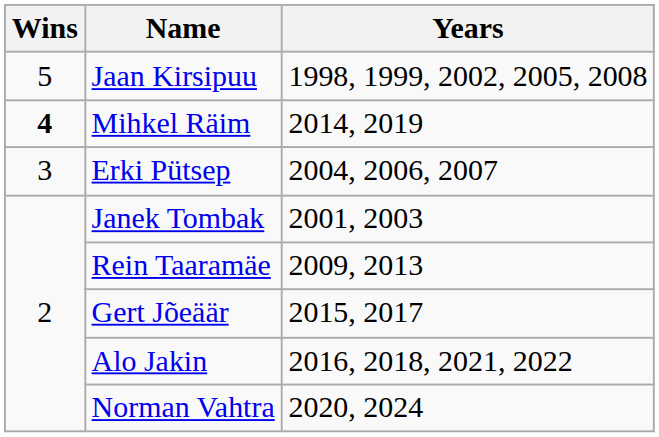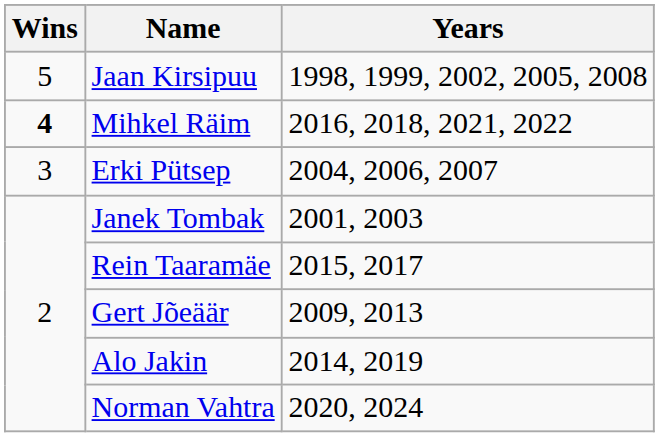 <table class="wikitable">
 <tr>
 <th>Wins</th>
 <th>Name</th>
 <th>Years</th>
 </tr>
 <tr>
 <td align=center>5</td>
 <td><a href='#'>Jaan Kirsipuu</a></td>
 <td align=left>1998, 1999, 2002, 2005, 2008</td>
 </tr>
 <tr>
 <td align=center><strong>4</strong></td>
 <td><a href='#'>Mihkel Räim</a></td>
-<td align=left>2014, 2019</td>
+<td align=left>2016, 2018, 2021, 2022</td>
 </tr>
 <tr>
 <td align=center>3</td>
 <td><a href='#'>Erki Pütsep</a></td>
 <td align=left>2004, 2006, 2007</td>
 </tr>
 <tr>
 <td align=center rowspan=5>2</td>
 <td><a href='#'>Janek Tombak</a></td>
 <td align=left>2001, 2003</td>
 </tr>
 <tr>
 <td><a href='#'>Rein Taaramäe</a></td>
+<td align=left>2015, 2017</td>
+</tr>
+<tr>
+<td><a href='#'>Gert Jõeäär</a></td>
 <td align=left>2009, 2013</td>
 </tr>
 <tr>
-<td><a href='#'>Gert Jõeäär</a></td>
-<td align=left>2015, 2017</td>
-</tr>
-<tr>
 <td><a href='#'>Alo Jakin</a></td>
-<td align=left>2016, 2018, 2021, 2022</td>
+<td align=left>2014, 2019</td>
 </tr>
 <tr>
 <td><a href='#'>Norman Vahtra</a></td>
 <td align=left>2020, 2024</td>
 </tr>
 </table>
